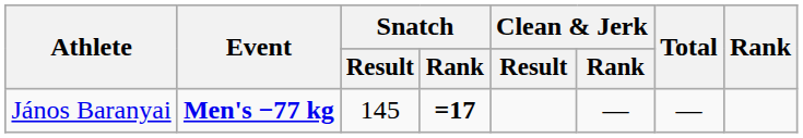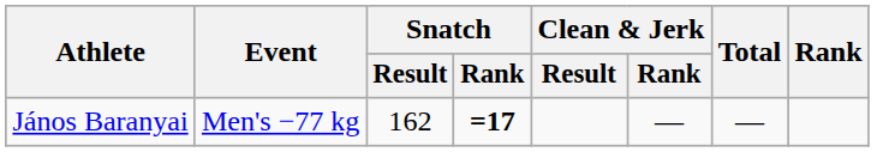 <table class=wikitable style="font-size:90%">
 <tr>
 <th rowspan="2">Athlete</th>
 <th rowspan="2">Event</th>
 <th colspan="2">Snatch</th>
 <th colspan="2">Clean & Jerk</th>
 <th rowspan="2">Total</th>
 <th rowspan="2">Rank</th>
 </tr>
 <tr style="font-size:95%">
 <th>Result</th>
 <th>Rank</th>
 <th>Result</th>
 <th>Rank</th>
 </tr>
 <tr align=center>
 <td align=left><a href='#'>János Baranyai</a></td>
-<td align=left><strong><a href='#'>Men's −77 kg</a></strong></td>
-<td>145</td>
+<td align=left><a href='#'>Men's −77 kg</a></td>
+<td>162</td>
 <td><strong>=17</strong></td>
 <td></td>
 <td>—</td>
 <td>—</td>
 <td></td>
 </tr>
 </table>
